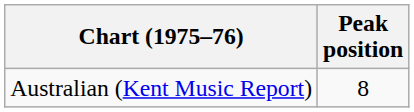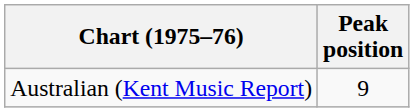 <table class="wikitable">
 <tr>
 <th>Chart (1975–76)</th>
 <th>Peak<br>position</th>
 </tr>
 <tr>
 <td>Australian (<a href='#'>Kent Music Report</a>)</td>
-<td align="center">8</td>
+<td align="center">9</td>
 </tr>
 </table>
